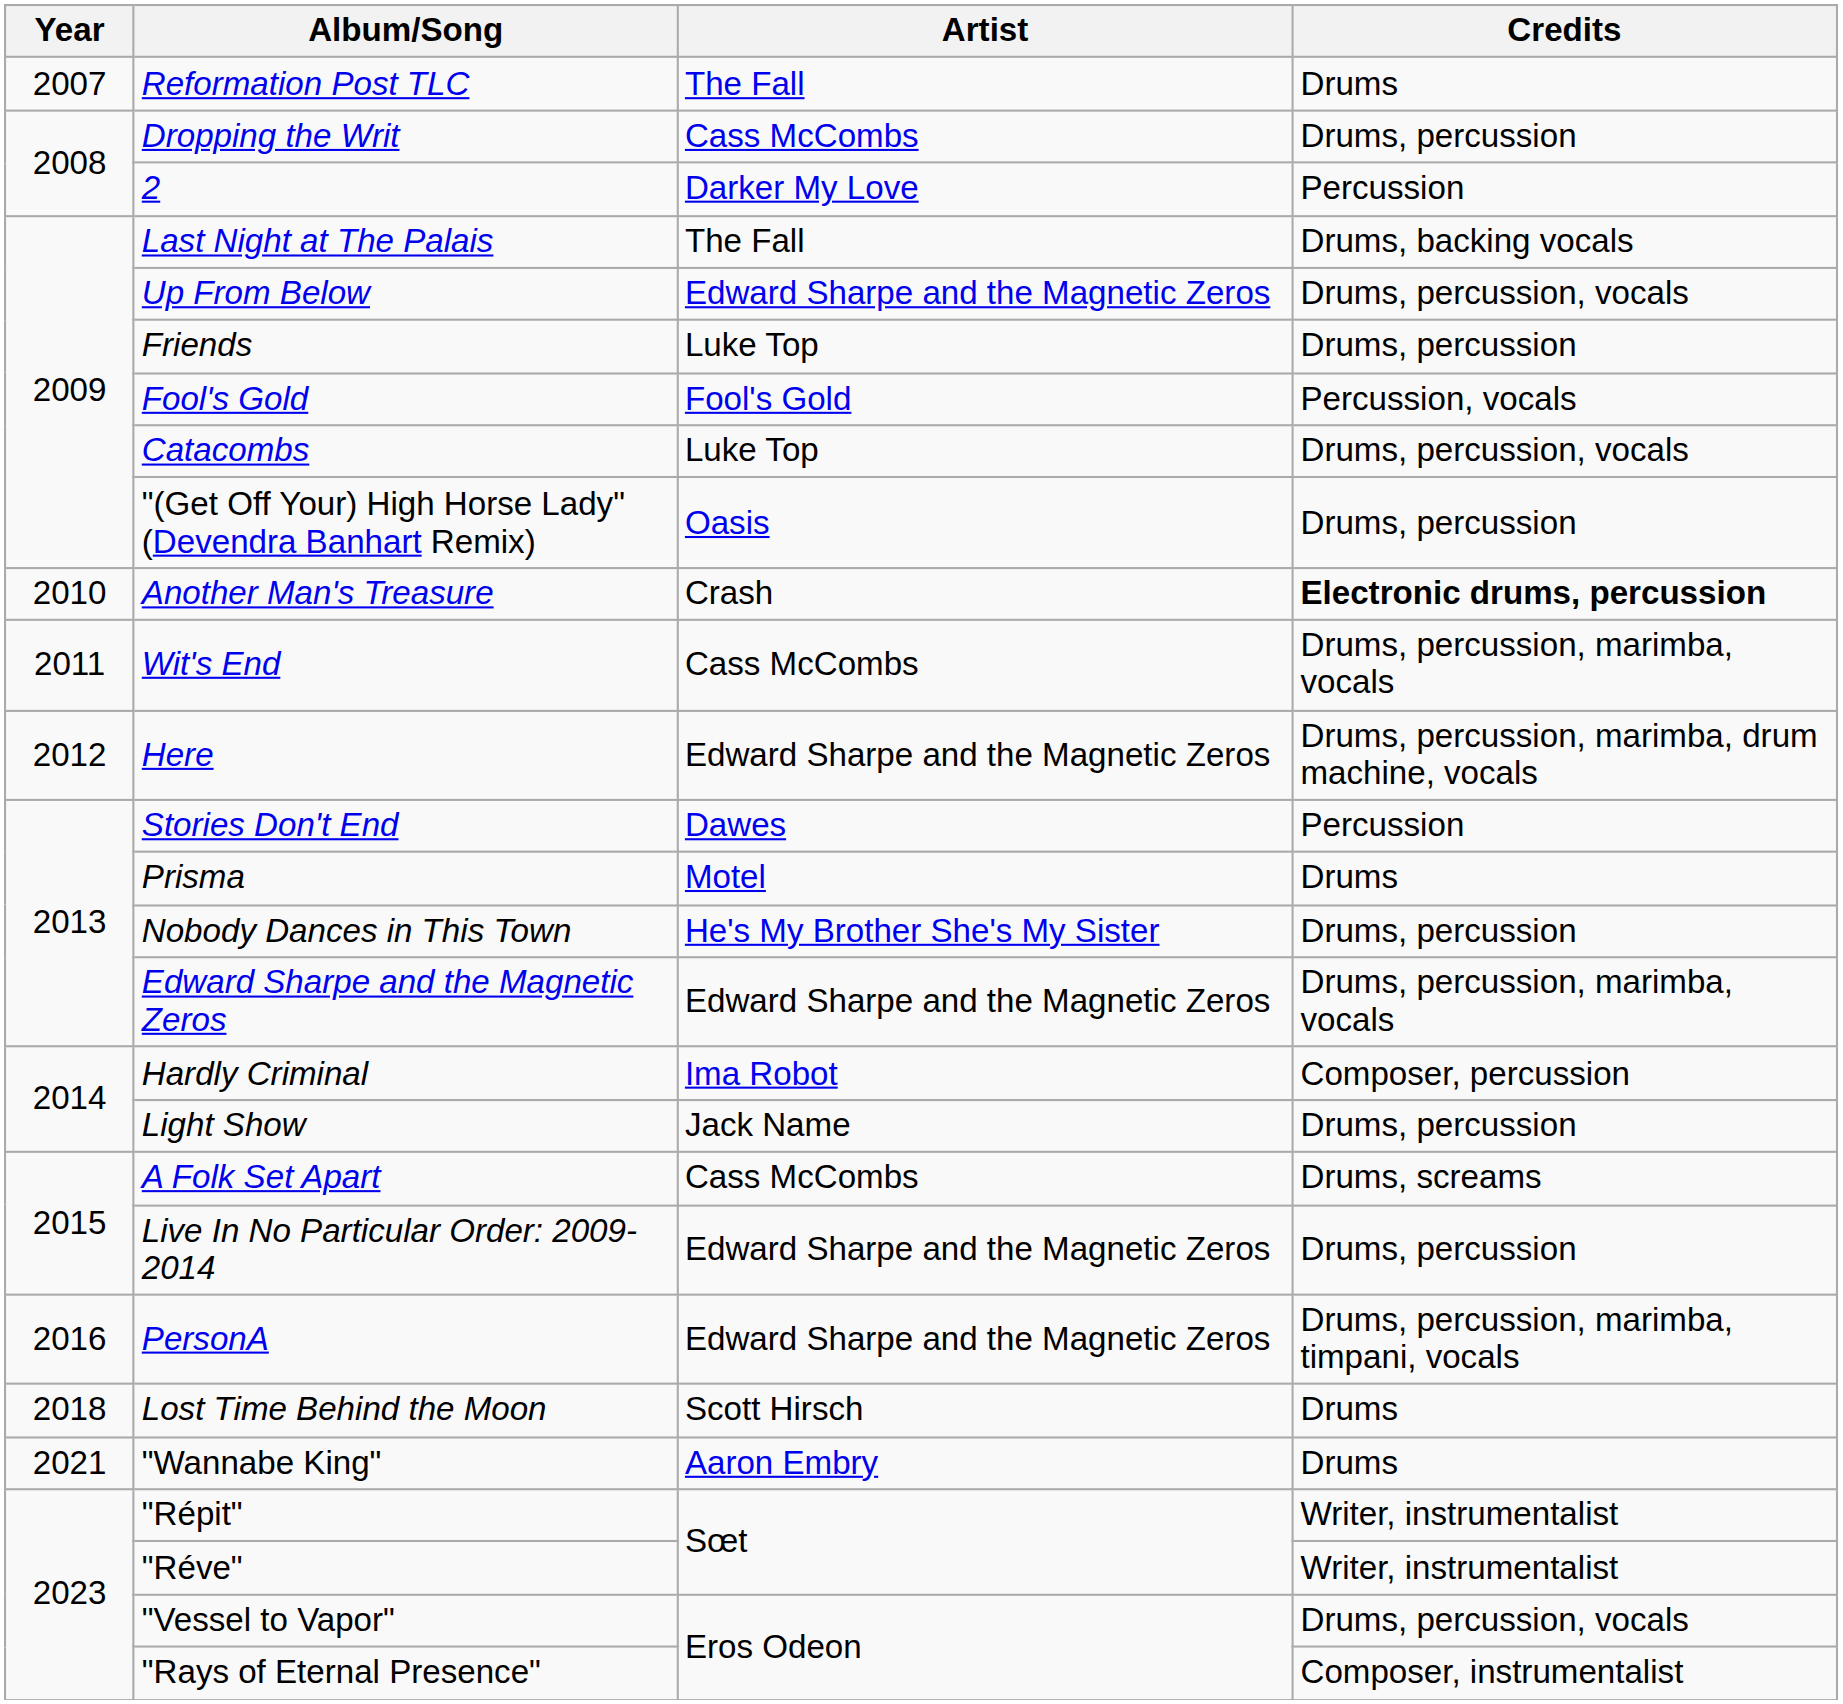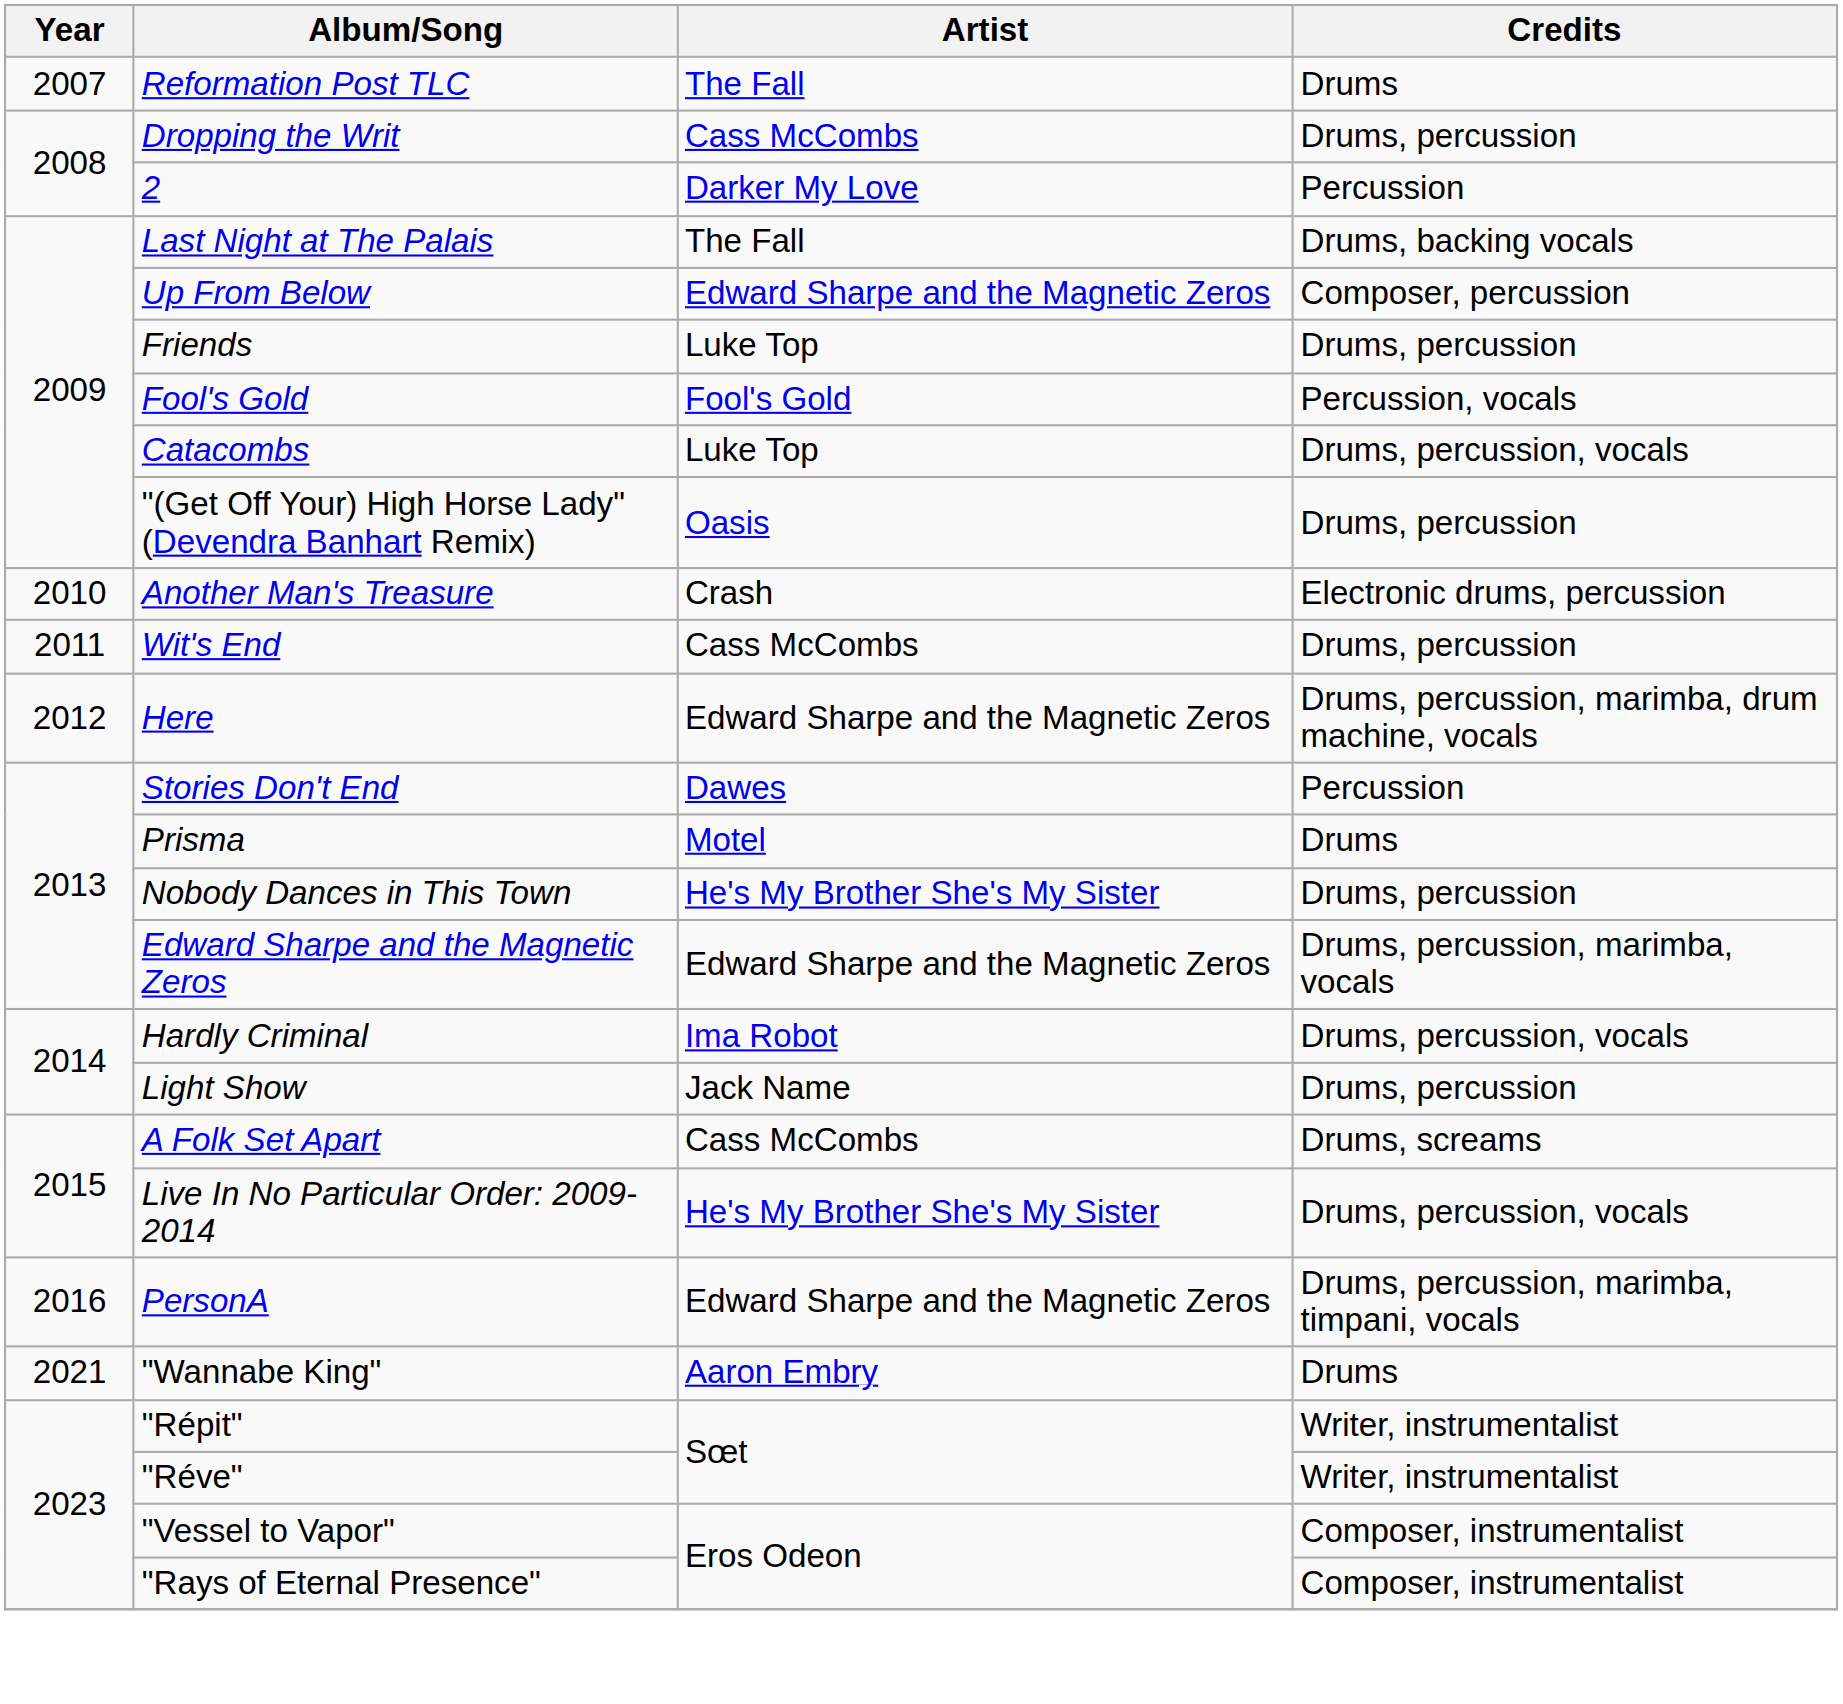 <table class="wikitable">
 <tr>
 <th style="width:55px;">Year</th>
 <th style="width:255px;">Album/Song</th>
 <th style="width:290px;">Artist</th>
 <th style="width:255px;">Credits</th>
 </tr>
 <tr>
 <td rowspan=1 style="text-align:center;">2007</td>
 <td><em><a href='#'>Reformation Post TLC</a></em></td>
 <td><a href='#'>The Fall</a></td>
 <td>Drums</td>
 </tr>
 <tr>
 <td rowspan=2 style="text-align:center;">2008</td>
 <td><em><a href='#'>Dropping the Writ</a></em></td>
 <td><a href='#'>Cass McCombs</a></td>
 <td>Drums, percussion</td>
 </tr>
 <tr>
 <td><em><a href='#'>2</a></em></td>
 <td><a href='#'>Darker My Love</a></td>
 <td>Percussion</td>
 </tr>
 <tr>
 <td rowspan=6 style="text-align:center;">2009</td>
 <td><em><a href='#'>Last Night at The Palais</a></em></td>
 <td>The Fall</td>
 <td>Drums, backing vocals</td>
 </tr>
 <tr>
 <td><em><a href='#'>Up From Below</a></em></td>
 <td><a href='#'>Edward Sharpe and the Magnetic Zeros</a></td>
-<td>Drums, percussion, vocals</td>
+<td>Composer, percussion</td>
 </tr>
 <tr>
 <td><em>Friends</em></td>
 <td>Luke Top</td>
 <td>Drums, percussion</td>
 </tr>
 <tr>
 <td><em><a href='#'>Fool's Gold</a></em></td>
 <td><a href='#'>Fool's Gold</a></td>
 <td>Percussion, vocals</td>
 </tr>
 <tr>
 <td><em><a href='#'>Catacombs</a></em></td>
 <td>Luke Top</td>
 <td>Drums, percussion, vocals</td>
 </tr>
 <tr>
 <td>"(Get Off Your) High Horse Lady" (<a href='#'>Devendra Banhart</a> Remix)</td>
 <td><a href='#'>Oasis</a></td>
 <td>Drums, percussion</td>
 </tr>
 <tr>
 <td rowspan=1 style="text-align:center;">2010</td>
 <td><em><a href='#'>Another Man's Treasure</a></em></td>
 <td>Crash</td>
-<td><strong>Electronic drums, percussion</strong></td>
+<td>Electronic drums, percussion</td>
 </tr>
 <tr>
 <td rowspan=1 style="text-align:center;">2011</td>
 <td><em><a href='#'>Wit's End</a></em></td>
 <td>Cass McCombs</td>
-<td>Drums, percussion, marimba, vocals</td>
+<td>Drums, percussion</td>
 </tr>
 <tr>
 <td rowspan=1 style="text-align:center;">2012</td>
 <td><em><a href='#'>Here</a></em></td>
 <td>Edward Sharpe and the Magnetic Zeros</td>
 <td>Drums, percussion, marimba, drum machine, vocals</td>
 </tr>
 <tr>
 <td rowspan=4 style="text-align:center;">2013</td>
 <td><em><a href='#'>Stories Don't End</a></em></td>
 <td><a href='#'>Dawes</a></td>
 <td>Percussion</td>
 </tr>
 <tr>
 <td><em>Prisma</em></td>
 <td><a href='#'>Motel</a></td>
 <td>Drums</td>
 </tr>
 <tr>
 <td><em>Nobody Dances in This Town</em></td>
 <td><a href='#'>He's My Brother She's My Sister</a></td>
 <td>Drums, percussion</td>
 </tr>
 <tr>
 <td><em><a href='#'>Edward Sharpe and the Magnetic Zeros</a></em></td>
 <td>Edward Sharpe and the Magnetic Zeros</td>
 <td>Drums, percussion, marimba, vocals</td>
 </tr>
 <tr>
 <td rowspan=2 style="text-align:center;">2014</td>
 <td><em>Hardly Criminal</em></td>
 <td><a href='#'>Ima Robot</a></td>
-<td>Composer, percussion</td>
+<td>Drums, percussion, vocals</td>
 </tr>
 <tr>
 <td><em>Light Show</em></td>
 <td>Jack Name</td>
 <td>Drums, percussion</td>
 </tr>
 <tr>
 <td rowspan=2 style="text-align:center;">2015</td>
 <td><em><a href='#'>A Folk Set Apart</a></em></td>
 <td>Cass McCombs</td>
 <td>Drums, screams</td>
 </tr>
 <tr>
 <td><em>Live In No Particular Order: 2009-2014</em></td>
-<td>Edward Sharpe and the Magnetic Zeros</td>
-<td>Drums, percussion</td>
+<td><a href='#'>He's My Brother She's My Sister</a></td>
+<td>Drums, percussion, vocals</td>
 </tr>
 <tr>
 <td rowspan=1 style="text-align:center;">2016</td>
 <td><em><a href='#'>PersonA</a></em></td>
 <td>Edward Sharpe and the Magnetic Zeros</td>
 <td>Drums, percussion, marimba, timpani, vocals</td>
-</tr>
-<tr>
-<td rowspan=1 style="text-align:center;">2018</td>
-<td><em>Lost Time Behind the Moon</em></td>
-<td>Scott Hirsch</td>
-<td>Drums</td>
 </tr>
 <tr>
 <td rowspan=1 style="text-align:center;">2021</td>
 <td>"Wannabe King"</td>
 <td><a href='#'>Aaron Embry</a></td>
 <td>Drums</td>
 </tr>
 <tr>
 <td rowspan=4 style="text-align:center;">2023</td>
 <td>"Répit"</td>
 <td rowspan=2>Sœt</td>
 <td>Writer, instrumentalist</td>
 </tr>
 <tr>
 <td>"Réve"</td>
 <td>Writer, instrumentalist</td>
 </tr>
 <tr>
 <td>"Vessel to Vapor"</td>
 <td rowspan=2>Eros Odeon</td>
-<td>Drums, percussion, vocals</td>
+<td>Composer, instrumentalist</td>
 </tr>
 <tr>
 <td>"Rays of Eternal Presence"</td>
 <td>Composer, instrumentalist</td>
 </tr>
 <tr>
 </tr>
 </table>
